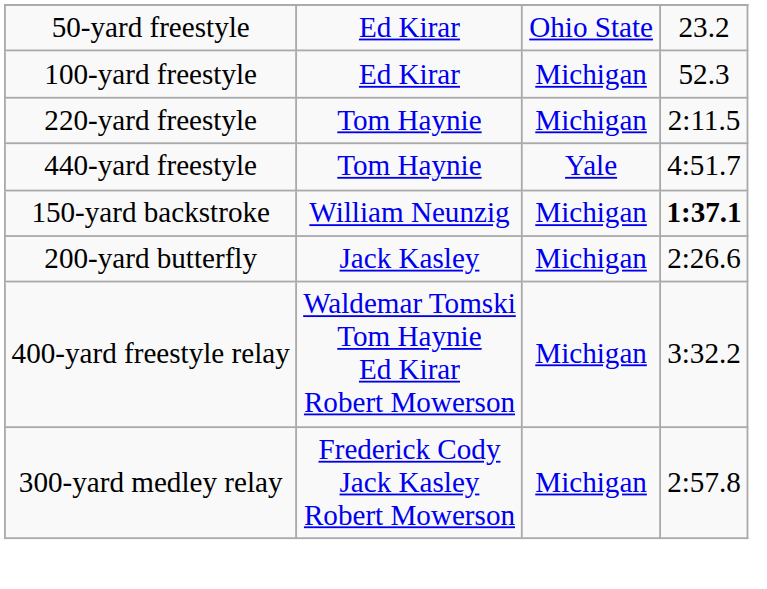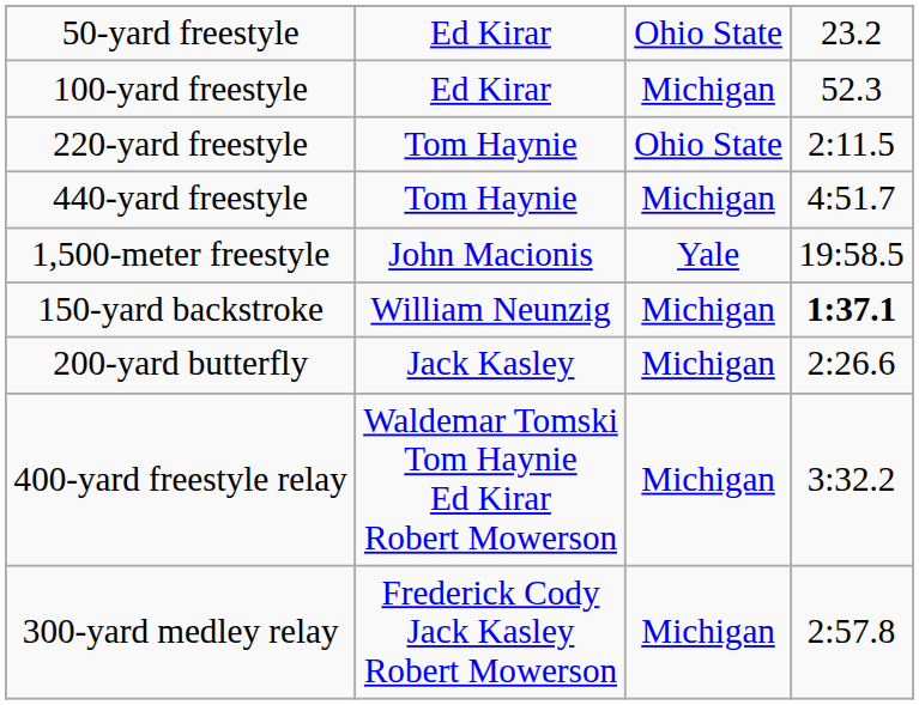 <table class="wikitable sortable" style="text-align:center">
 <tr>
 </tr>
 <tr>
 <td>50-yard freestyle</td>
 <td><a href='#'>Ed Kirar</a></td>
 <td><a href='#'>Ohio State</a></td>
 <td>23.2</td>
 </tr>
 <tr>
 <td>100-yard freestyle</td>
 <td><a href='#'>Ed Kirar</a></td>
 <td><a href='#'>Michigan</a></td>
 <td>52.3</td>
 </tr>
 <tr>
 <td>220-yard freestyle</td>
 <td><a href='#'>Tom Haynie</a></td>
-<td><a href='#'>Michigan</a></td>
+<td><a href='#'>Ohio State</a></td>
 <td>2:11.5</td>
 </tr>
 <tr>
 <td>440-yard freestyle</td>
 <td><a href='#'>Tom Haynie</a></td>
+<td><a href='#'>Michigan</a></td>
+<td>4:51.7</td>
+</tr>
+<tr>
+<td>1,500-meter freestyle</td>
+<td><a href='#'>John Macionis</a></td>
 <td><a href='#'>Yale</a></td>
-<td>4:51.7</td>
+<td>19:58.5</td>
 </tr>
 <tr>
 <td>150-yard backstroke</td>
 <td><a href='#'>William Neunzig</a></td>
 <td><a href='#'>Michigan</a></td>
 <td><strong>1:37.1</strong></td>
 </tr>
 <tr>
 <td>200-yard butterfly</td>
 <td><a href='#'>Jack Kasley</a></td>
 <td><a href='#'>Michigan</a></td>
 <td>2:26.6</td>
 </tr>
 <tr>
 <td>400-yard freestyle relay</td>
 <td><a href='#'>Waldemar Tomski</a><br><a href='#'>Tom Haynie</a><br><a href='#'>Ed Kirar</a><br><a href='#'>Robert Mowerson</a></td>
 <td><a href='#'>Michigan</a></td>
 <td>3:32.2</td>
 </tr>
 <tr>
 <td>300-yard medley relay</td>
 <td><a href='#'>Frederick Cody</a><br><a href='#'>Jack Kasley</a><br><a href='#'>Robert Mowerson</a></td>
 <td><a href='#'>Michigan</a></td>
 <td>2:57.8</td>
 </tr>
 </table>
